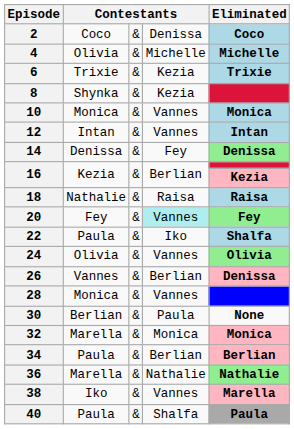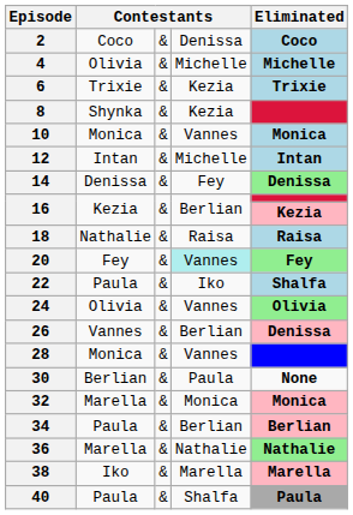 <table class="wikitable" border="2" style="text-align:center; font-size:85%;">
 <tr>
 <th>Episode</th>
 <th colspan="3">Contestants</th>
 <th>Eliminated</th>
 </tr>
 <tr>
 <th>2</th>
 <td>Coco</td>
 <td>&</td>
 <td>Denissa</td>
 <td style="background:lightblue"><strong>Coco</strong></td>
 </tr>
 <tr>
 <th>4</th>
 <td>Olivia</td>
 <td>&</td>
 <td>Michelle</td>
 <td style="background:lightblue"><strong>Michelle</strong></td>
 </tr>
 <tr>
 <th>6</th>
 <td>Trixie</td>
 <td>&</td>
 <td>Kezia</td>
 <td style="background:lightblue"><strong>Trixie</strong></td>
 </tr>
 <tr>
 <th>8</th>
 <td>Shynka</td>
 <td>&</td>
 <td>Kezia</td>
 <td style="background:crimson;"><strong></strong></td>
 </tr>
 <tr>
 <th>10</th>
 <td>Monica</td>
 <td>&</td>
 <td>Vannes</td>
 <td style="background:lightblue"><strong>Monica</strong></td>
 </tr>
 <tr>
 <th>12</th>
 <td>Intan</td>
 <td>&</td>
-<td>Vannes</td>
+<td>Michelle</td>
 <td style="background:lightblue"><strong>Intan</strong></td>
 </tr>
 <tr>
 <th>14</th>
 <td>Denissa</td>
 <td>&</td>
 <td>Fey</td>
 <td style="background:lightgreen"><strong>Denissa</strong></td>
 </tr>
 <tr>
 <th rowspan="2">16</th>
 <td rowspan="2">Kezia</td>
 <td rowspan="2">&</td>
 <td rowspan="2">Berlian</td>
 <td style="background:crimson;"><strong></strong></td>
 </tr>
 <tr>
 <td style="background:lightpink;"><strong>Kezia</strong></td>
 </tr>
 <tr>
 <th>18</th>
 <td>Nathalie</td>
 <td>&</td>
 <td>Raisa</td>
 <td style="background:lightblue"><strong>Raisa</strong></td>
 </tr>
 <tr>
 <th>20</th>
 <td>Fey</td>
 <td>&</td>
 <td style="background: paleturquoise;">Vannes</td>
 <td style="background:lightgreen"><strong>Fey</strong></td>
 </tr>
 <tr>
 <th>22</th>
 <td>Paula</td>
 <td>&</td>
 <td>Iko</td>
 <td style="background:lightblue"><strong>Shalfa</strong></td>
 </tr>
 <tr>
 <th>24</th>
 <td>Olivia</td>
 <td>&</td>
 <td>Vannes</td>
 <td style="background:lightgreen"><strong>Olivia</strong></td>
 </tr>
 <tr>
 <th>26</th>
 <td>Vannes</td>
 <td>&</td>
 <td>Berlian</td>
 <td style="background:lightpink"><strong>Denissa</strong></td>
 </tr>
 <tr>
 <th>28</th>
 <td>Monica</td>
 <td>&</td>
 <td>Vannes</td>
 <td style="background:blue"><strong></strong></td>
 </tr>
 <tr>
 <th>30</th>
 <td>Berlian</td>
 <td>&</td>
 <td>Paula</td>
 <td><strong>None</strong></td>
 </tr>
 <tr>
 <th>32</th>
 <td>Marella</td>
 <td>&</td>
 <td>Monica</td>
 <td style="background:lightpink;"><strong>Monica</strong></td>
 </tr>
 <tr>
 <th>34</th>
 <td>Paula</td>
 <td>&</td>
 <td>Berlian</td>
 <td style="background:lightpink;"><strong>Berlian</strong></td>
 </tr>
 <tr>
 <th>36</th>
 <td>Marella</td>
 <td>&</td>
 <td>Nathalie</td>
 <td style="background:lightgreen"><strong>Nathalie</strong></td>
 </tr>
 <tr>
 <th>38</th>
 <td>Iko</td>
 <td>&</td>
-<td>Vannes</td>
+<td>Marella</td>
 <td style="background:lightpink;"><strong>Marella</strong></td>
 </tr>
 <tr>
 <th>40</th>
 <td>Paula</td>
 <td>&</td>
 <td>Shalfa</td>
 <td style="background:darkgrey;"><strong>Paula</strong></td>
 </tr>
 </table>
